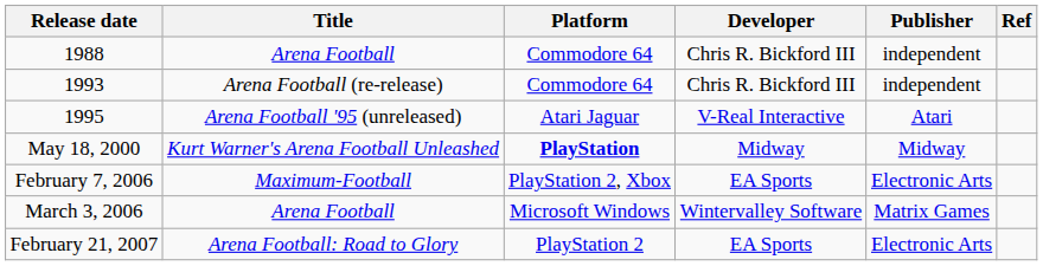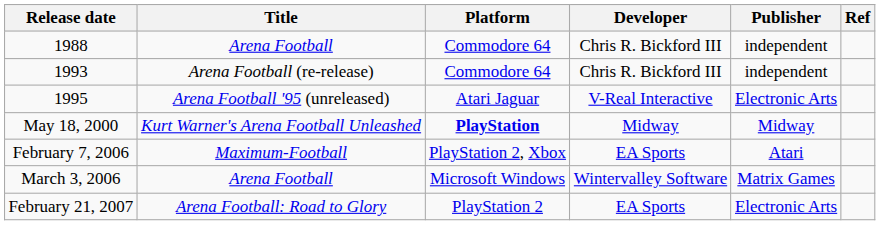 <table class="wikitable sortable" style="text-align:center;">
 <tr>
 <th class="unsortable">Release date</th>
 <th>Title</th>
 <th>Platform</th>
 <th>Developer</th>
 <th>Publisher</th>
 <th class="unsortable">Ref</th>
 </tr>
 <tr>
 <td>1988</td>
 <td><em><a href='#'>Arena Football</a></em></td>
 <td><a href='#'>Commodore 64</a></td>
 <td>Chris R. Bickford III</td>
 <td>independent</td>
 <td></td>
 </tr>
 <tr>
 <td>1993</td>
 <td><em>Arena Football</em> (re-release)</td>
 <td><a href='#'>Commodore 64</a></td>
 <td>Chris R. Bickford III</td>
 <td>independent</td>
 <td></td>
 </tr>
 <tr>
 <td>1995</td>
 <td><em><a href='#'>Arena Football '95</a></em> (unreleased)</td>
 <td><a href='#'>Atari Jaguar</a></td>
 <td><a href='#'>V-Real Interactive</a></td>
-<td><a href='#'>Atari</a></td>
+<td><a href='#'>Electronic Arts</a></td>
 <td></td>
 </tr>
 <tr>
 <td>May 18, 2000</td>
 <td><em><a href='#'>Kurt Warner's Arena Football Unleashed</a></em></td>
 <td><strong><a href='#'>PlayStation</a></strong></td>
 <td><a href='#'>Midway</a></td>
 <td><a href='#'>Midway</a></td>
 <td></td>
 </tr>
 <tr>
 <td>February 7, 2006</td>
 <td><em><a href='#'>Maximum-Football</a></em></td>
 <td><a href='#'>PlayStation 2</a>, <a href='#'>Xbox</a></td>
 <td><a href='#'>EA Sports</a></td>
-<td><a href='#'>Electronic Arts</a></td>
+<td><a href='#'>Atari</a></td>
 <td></td>
 </tr>
 <tr>
 <td>March 3, 2006</td>
 <td><em><a href='#'>Arena Football</a></em></td>
 <td><a href='#'>Microsoft Windows</a></td>
 <td><a href='#'>Wintervalley Software</a></td>
 <td><a href='#'>Matrix Games</a></td>
 <td></td>
 </tr>
 <tr>
 <td>February 21, 2007</td>
 <td><em><a href='#'>Arena Football: Road to Glory</a></em></td>
 <td><a href='#'>PlayStation 2</a></td>
 <td><a href='#'>EA Sports</a></td>
 <td><a href='#'>Electronic Arts</a></td>
 <td></td>
 </tr>
 </table>
